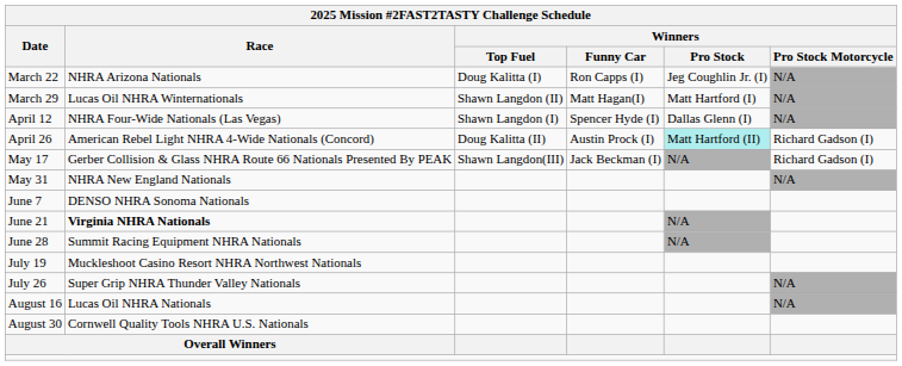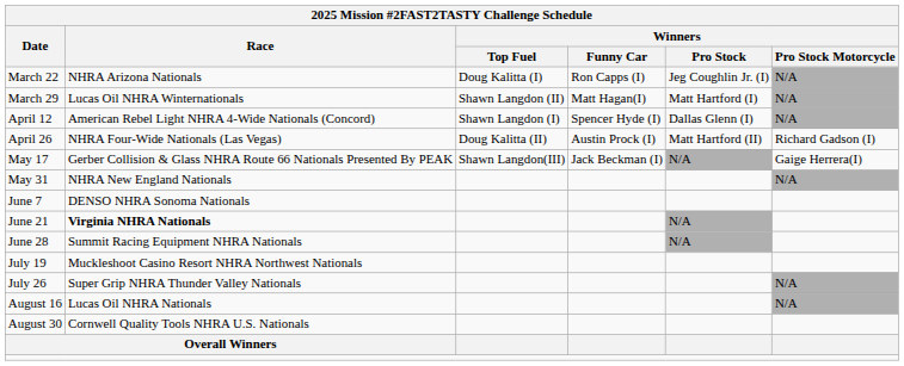 <table class="wikitable">
 <tr>
 <th colspan="6">2025 Mission #2FAST2TASTY Challenge Schedule</th>
 </tr>
 <tr>
 <th rowspan="2">Date</th>
 <th rowspan="2">Race</th>
 <th colspan="4">Winners</th>
 </tr>
 <tr>
 <th>Top Fuel</th>
 <th>Funny Car</th>
 <th>Pro Stock</th>
 <th>Pro Stock Motorcycle</th>
 </tr>
 <tr>
 <td>March 22</td>
 <td>NHRA Arizona Nationals</td>
 <td>Doug Kalitta (I)</td>
 <td>Ron Capps (I)</td>
 <td>Jeg Coughlin Jr. (I)</td>
 <td style="background:#b0b0b0;">N/A</td>
 </tr>
 <tr>
 <td>March 29</td>
 <td>Lucas Oil NHRA Winternationals</td>
 <td>Shawn Langdon (II)</td>
 <td>Matt Hagan(I)</td>
 <td>Matt Hartford (I)</td>
 <td style="background:#b0b0b0;">N/A</td>
 </tr>
 <tr>
 <td>April 12</td>
-<td>NHRA Four-Wide Nationals (Las Vegas)</td>
+<td>American Rebel Light NHRA 4-Wide Nationals (Concord)</td>
 <td>Shawn Langdon (I)</td>
 <td>Spencer Hyde (I)</td>
 <td>Dallas Glenn (I)</td>
 <td style="background:#b0b0b0;">N/A</td>
 </tr>
 <tr>
 <td>April 26</td>
-<td>American Rebel Light NHRA 4-Wide Nationals (Concord)</td>
+<td>NHRA Four-Wide Nationals (Las Vegas)</td>
 <td>Doug Kalitta (II)</td>
 <td>Austin Prock (I)</td>
-<td style="background: paleturquoise;">Matt Hartford (II)</td>
+<td>Matt Hartford (II)</td>
 <td>Richard Gadson (I)</td>
 </tr>
 <tr>
 <td>May 17</td>
 <td>Gerber Collision & Glass NHRA Route 66 Nationals Presented By PEAK</td>
 <td>Shawn Langdon(III)</td>
 <td>Jack Beckman (I)</td>
 <td style="background:#b0b0b0;">N/A</td>
-<td>Richard Gadson (I)</td>
+<td>Gaige Herrera(I)</td>
 </tr>
 <tr>
 <td>May 31</td>
 <td>NHRA New England Nationals</td>
 <td></td>
 <td></td>
 <td></td>
 <td style="background:#b0b0b0;">N/A</td>
 </tr>
 <tr>
 <td>June 7</td>
 <td>DENSO NHRA Sonoma Nationals</td>
 <td></td>
 <td></td>
 <td></td>
 <td></td>
 </tr>
 <tr>
 <td>June 21</td>
 <td><strong>Virginia NHRA Nationals</strong></td>
 <td></td>
 <td></td>
 <td style="background:#b0b0b0;">N/A</td>
 <td></td>
 </tr>
 <tr>
 <td>June 28</td>
 <td>Summit Racing Equipment NHRA Nationals</td>
 <td></td>
 <td></td>
 <td style="background:#b0b0b0;">N/A</td>
 <td></td>
 </tr>
 <tr>
 <td>July 19</td>
 <td>Muckleshoot Casino Resort NHRA Northwest Nationals</td>
 <td></td>
 <td></td>
 <td></td>
 <td></td>
 </tr>
 <tr>
 <td>July 26</td>
 <td>Super Grip NHRA Thunder Valley Nationals</td>
 <td></td>
 <td></td>
 <td></td>
 <td style="background:#b0b0b0;">N/A</td>
 </tr>
 <tr>
 <td>August 16</td>
 <td>Lucas Oil NHRA Nationals</td>
 <td></td>
 <td></td>
 <td></td>
 <td style="background:#b0b0b0;">N/A</td>
 </tr>
 <tr>
 <td>August 30</td>
 <td>Cornwell Quality Tools NHRA U.S. Nationals</td>
 <td></td>
 <td></td>
 <td></td>
 <td></td>
 </tr>
 <tr>
 <th align="center" colspan="2">Overall Winners</th>
 <th></th>
 <th></th>
 <th></th>
 <th></th>
 </tr>
 <tr>
 <td align="center" colspan="6" style="font-size: 10pt"></td>
 </tr>
 </table>
